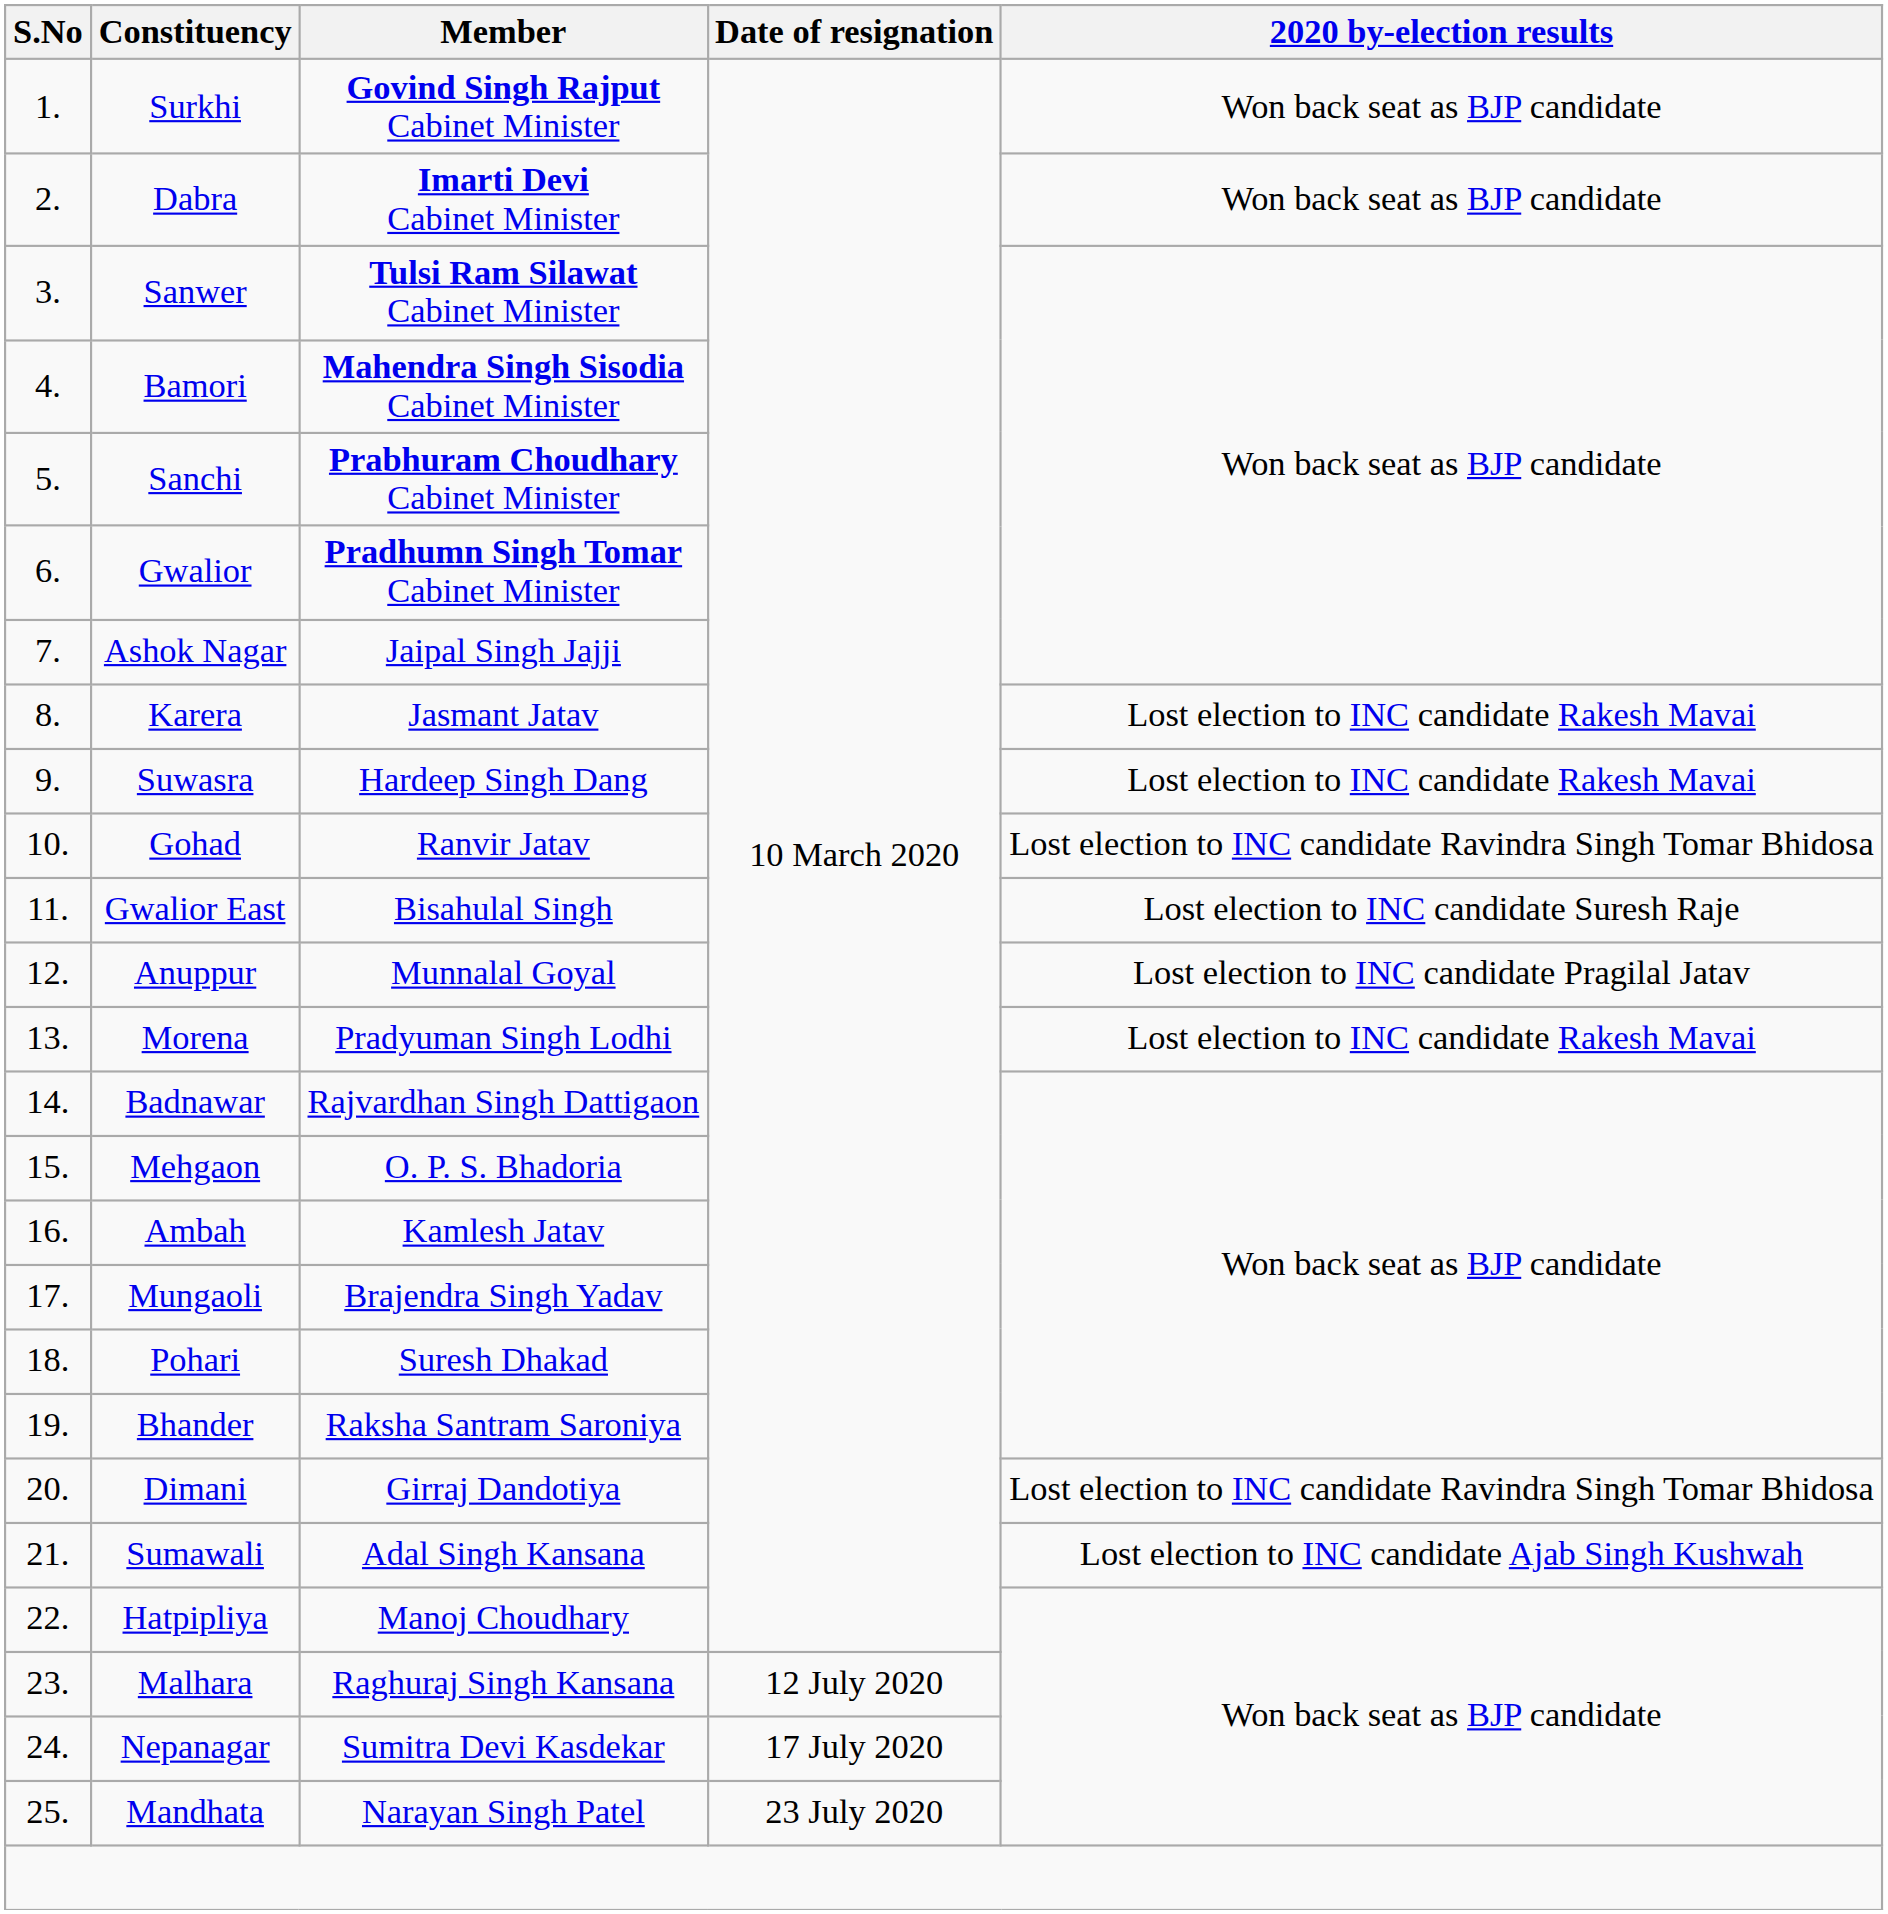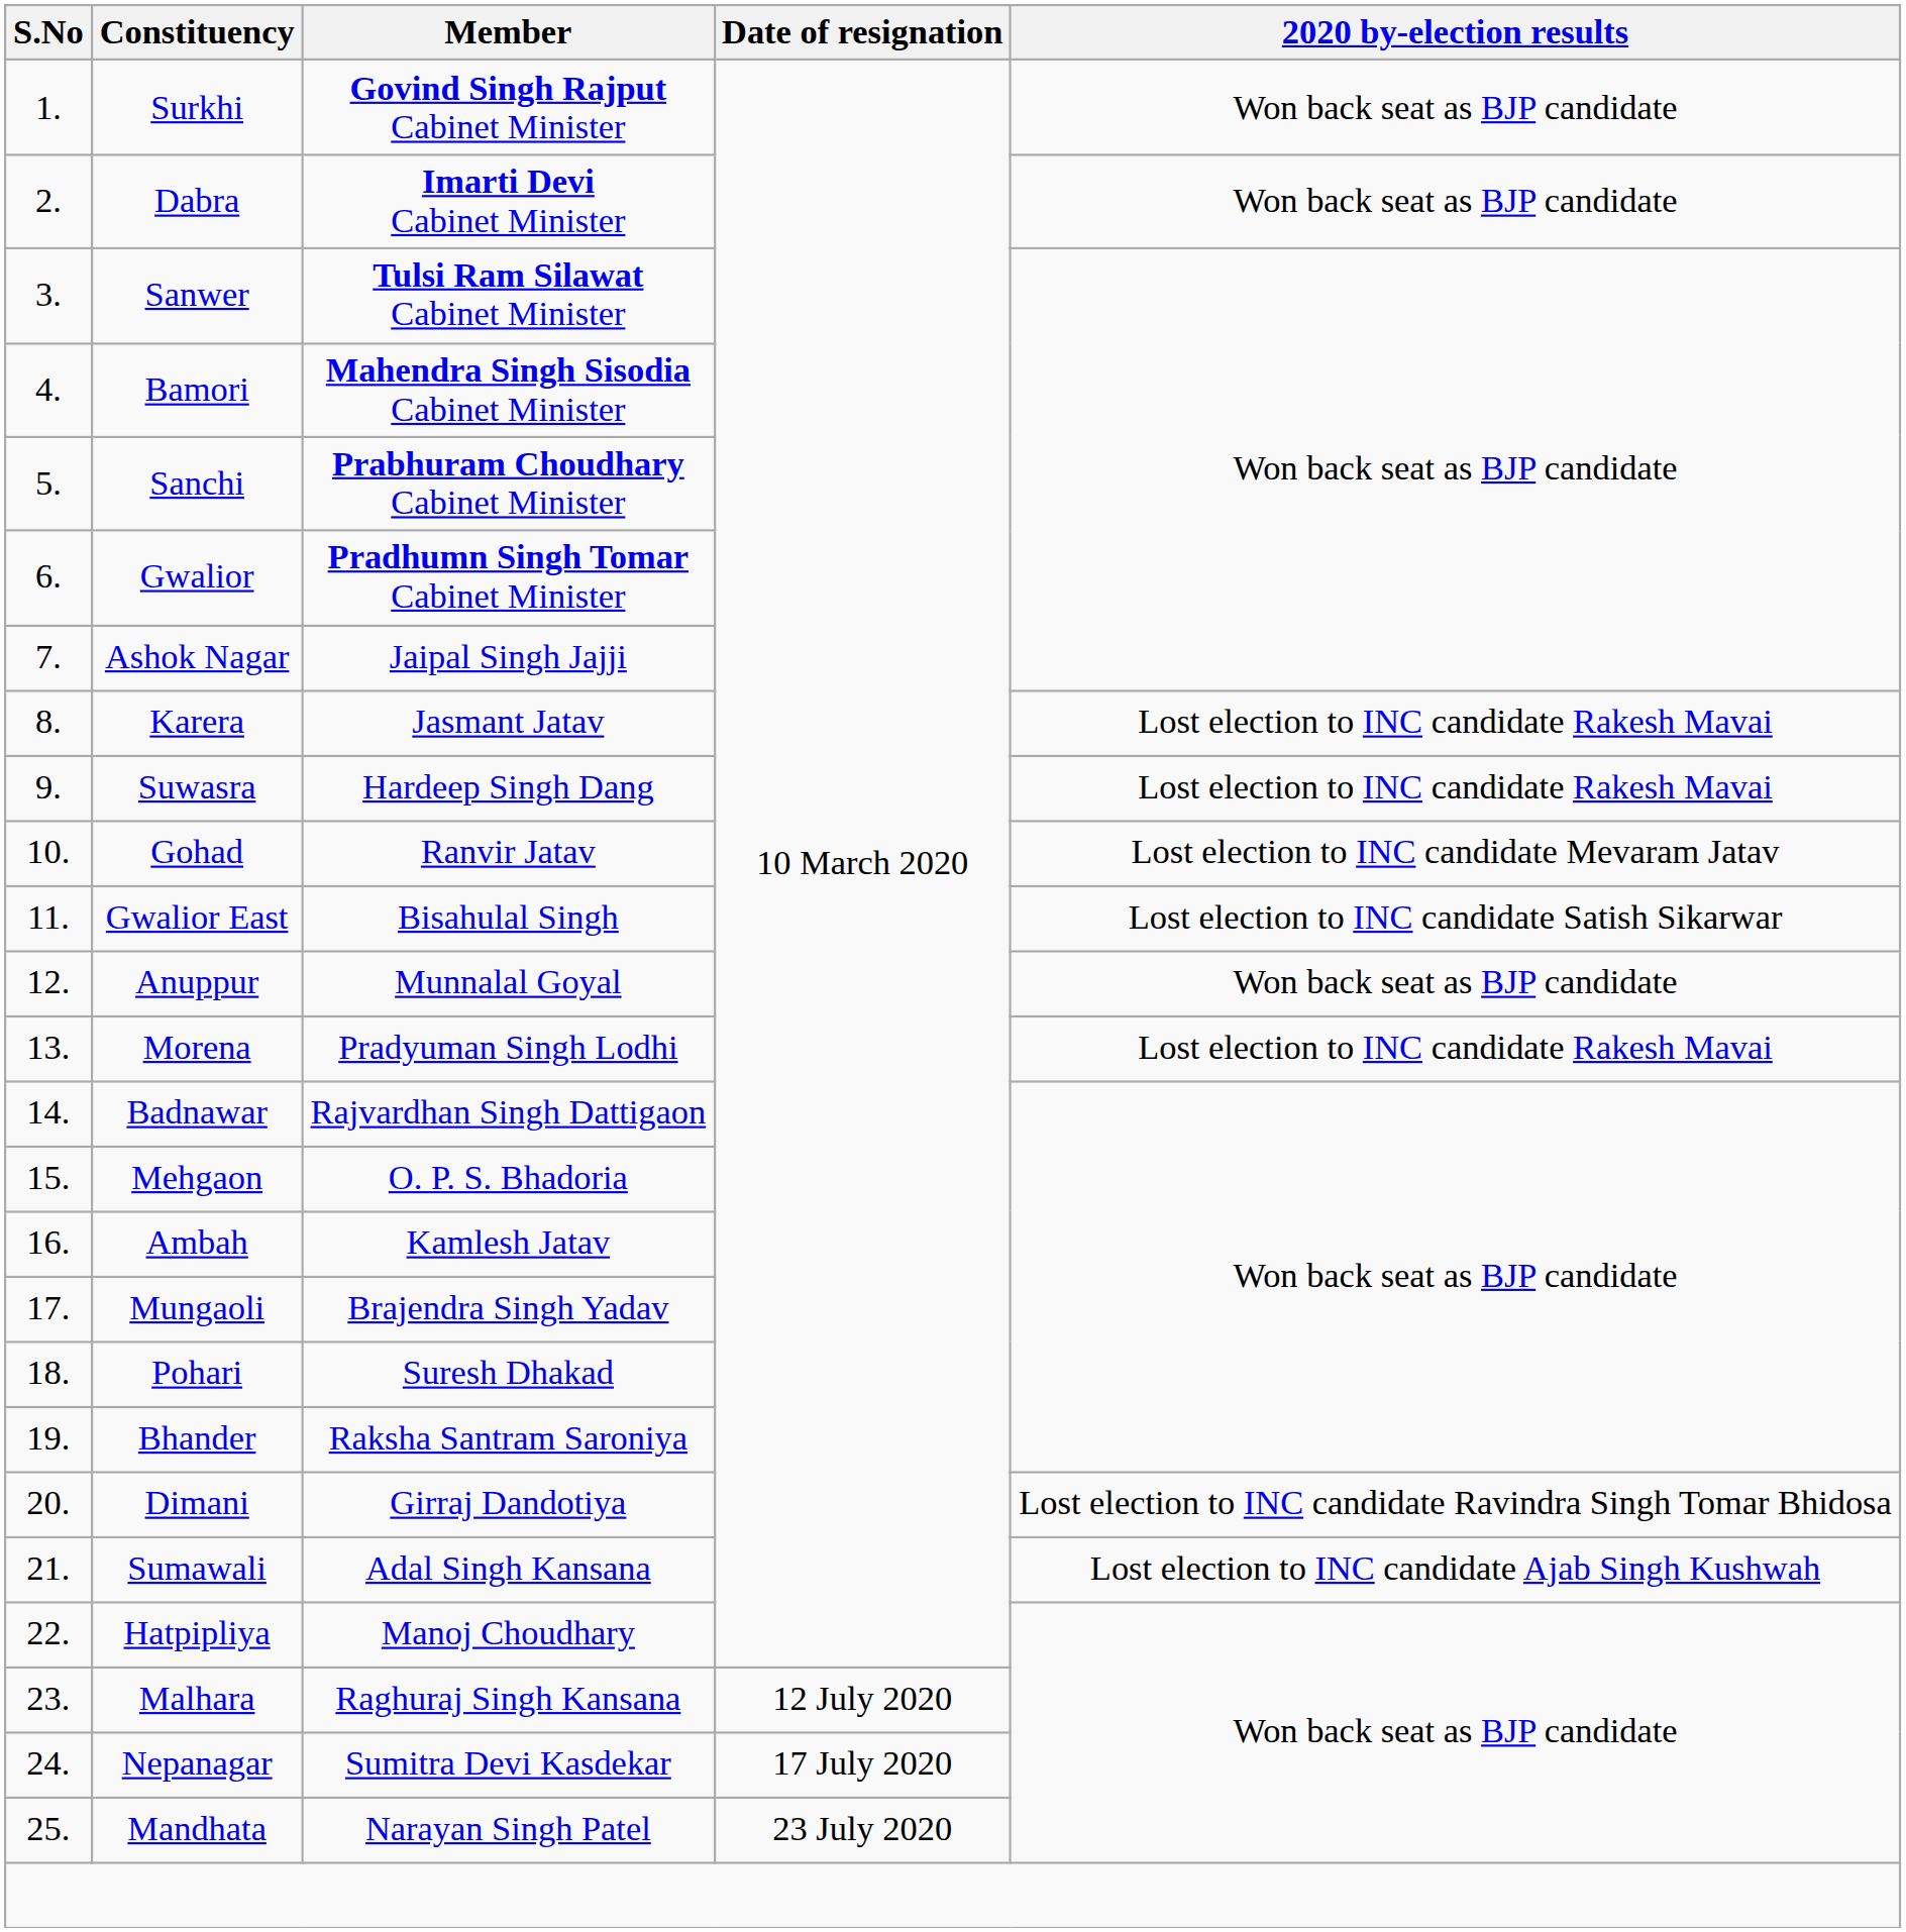 <table class="wikitable sortable">
 <tr>
 <th>S.No</th>
 <th>Constituency</th>
 <th>Member</th>
 <th>Date of resignation</th>
 <th><a href='#'>2020 by-election results</a></th>
 </tr>
 <tr style="text-align:center; height:30px;">
 <td>1.</td>
 <td><a href='#'>Surkhi</a></td>
 <td><strong><a href='#'>Govind Singh Rajput</a></strong><br><a href='#'>Cabinet Minister</a></td>
 <td rowspan="22">10 March 2020</td>
 <td>Won back seat as <a href='#'>BJP</a> candidate</td>
 </tr>
 <tr style="text-align:center; height:30px;">
 <td>2.</td>
 <td><a href='#'>Dabra</a></td>
 <td><strong><a href='#'>Imarti Devi</a></strong><br><a href='#'>Cabinet Minister</a></td>
 <td>Won back seat as <a href='#'>BJP</a> candidate</td>
 </tr>
 <tr style="text-align:center; height:30px;">
 <td>3.</td>
 <td><a href='#'>Sanwer</a></td>
 <td><strong><a href='#'>Tulsi Ram Silawat</a></strong><br><a href='#'>Cabinet Minister</a></td>
 <td rowspan="5">Won back seat as <a href='#'>BJP</a> candidate</td>
 </tr>
 <tr style="text-align:center; height:30px;">
 <td>4.</td>
 <td><a href='#'>Bamori</a></td>
 <td><strong><a href='#'>Mahendra Singh Sisodia</a></strong><br><a href='#'>Cabinet Minister</a></td>
 </tr>
 <tr style="text-align:center; height:30px;">
 <td>5.</td>
 <td><a href='#'>Sanchi</a></td>
 <td><strong><a href='#'>Prabhuram Choudhary</a></strong><br><a href='#'>Cabinet Minister</a></td>
 </tr>
 <tr style="text-align:center; height:30px;">
 <td>6.</td>
 <td><a href='#'>Gwalior</a></td>
 <td><strong><a href='#'>Pradhumn Singh Tomar</a></strong><br><a href='#'>Cabinet Minister</a></td>
 </tr>
 <tr style="text-align:center; height:30px;">
 <td>7.</td>
 <td><a href='#'>Ashok Nagar</a></td>
 <td><a href='#'>Jaipal Singh Jajji</a></td>
 </tr>
 <tr style="text-align:center; height:30px;">
 <td>8.</td>
 <td><a href='#'>Karera</a></td>
 <td><a href='#'>Jasmant Jatav</a></td>
 <td>Lost election to <a href='#'>INC</a> candidate <a href='#'>Rakesh Mavai</a></td>
 </tr>
 <tr style="text-align:center; height:30px;">
 <td>9.</td>
 <td><a href='#'>Suwasra</a></td>
 <td><a href='#'>Hardeep Singh Dang</a></td>
 <td>Lost election to <a href='#'>INC</a> candidate <a href='#'>Rakesh Mavai</a></td>
 </tr>
 <tr style="text-align:center; height:30px;">
 <td>10.</td>
 <td><a href='#'>Gohad</a></td>
 <td><a href='#'>Ranvir Jatav</a></td>
-<td>Lost election to <a href='#'>INC</a> candidate Ravindra Singh Tomar Bhidosa</td>
+<td>Lost election to <a href='#'>INC</a> candidate Mevaram Jatav</td>
 </tr>
 <tr style="text-align:center; height:30px;">
 <td>11.</td>
 <td><a href='#'>Gwalior East</a></td>
 <td><a href='#'>Bisahulal Singh</a></td>
-<td>Lost election to <a href='#'>INC</a> candidate Suresh Raje</td>
+<td>Lost election to <a href='#'>INC</a> candidate Satish Sikarwar</td>
 </tr>
 <tr style="text-align:center; height:30px;">
 <td>12.</td>
 <td><a href='#'>Anuppur</a></td>
 <td><a href='#'>Munnalal Goyal</a></td>
-<td>Lost election to <a href='#'>INC</a> candidate Pragilal Jatav</td>
+<td>Won back seat as <a href='#'>BJP</a> candidate</td>
 </tr>
 <tr style="text-align:center; height:30px;">
 <td>13.</td>
 <td><a href='#'>Morena</a></td>
 <td><a href='#'>Pradyuman Singh Lodhi</a></td>
 <td>Lost election to <a href='#'>INC</a> candidate <a href='#'>Rakesh Mavai</a></td>
 </tr>
 <tr style="text-align:center; height:30px;">
 <td>14.</td>
 <td><a href='#'>Badnawar</a></td>
 <td><a href='#'>Rajvardhan Singh Dattigaon</a></td>
 <td rowspan="6">Won back seat as <a href='#'>BJP</a> candidate</td>
 </tr>
 <tr style="text-align:center; height:30px;">
 <td>15.</td>
 <td><a href='#'>Mehgaon</a></td>
 <td><a href='#'>O. P. S. Bhadoria</a></td>
 </tr>
 <tr style="text-align:center; height:30px;">
 <td>16.</td>
 <td><a href='#'>Ambah</a></td>
 <td><a href='#'>Kamlesh Jatav</a></td>
 </tr>
 <tr style="text-align:center; height:30px;">
 <td>17.</td>
 <td><a href='#'>Mungaoli</a></td>
 <td><a href='#'>Brajendra Singh Yadav</a></td>
 </tr>
 <tr style="text-align:center; height:30px;">
 <td>18.</td>
 <td><a href='#'>Pohari</a></td>
 <td><a href='#'>Suresh Dhakad</a></td>
 </tr>
 <tr style="text-align:center; height:30px;">
 <td>19.</td>
 <td><a href='#'>Bhander</a></td>
 <td><a href='#'>Raksha Santram Saroniya</a></td>
 </tr>
 <tr style="text-align:center; height:30px;">
 <td>20.</td>
 <td><a href='#'>Dimani</a></td>
 <td><a href='#'>Girraj Dandotiya</a></td>
 <td>Lost election to <a href='#'>INC</a> candidate Ravindra Singh Tomar Bhidosa</td>
 </tr>
 <tr style="text-align:center; height:30px;">
 <td>21.</td>
 <td><a href='#'>Sumawali</a></td>
 <td><a href='#'>Adal Singh Kansana</a></td>
 <td>Lost election to <a href='#'>INC</a> candidate <a href='#'>Ajab Singh Kushwah</a></td>
 </tr>
 <tr style="text-align:center; height:30px;">
 <td>22.</td>
 <td><a href='#'>Hatpipliya</a></td>
 <td><a href='#'>Manoj Choudhary</a></td>
 <td rowspan="4">Won back seat as <a href='#'>BJP</a> candidate</td>
 </tr>
 <tr style="text-align:center; height:30px;">
 <td>23.</td>
 <td><a href='#'>Malhara</a></td>
 <td><a href='#'>Raghuraj Singh Kansana</a></td>
 <td>12 July 2020</td>
 </tr>
 <tr style="text-align:center; height:30px;">
 <td>24.</td>
 <td><a href='#'>Nepanagar</a></td>
 <td><a href='#'>Sumitra Devi Kasdekar</a></td>
 <td>17 July 2020</td>
 </tr>
 <tr style="text-align:center; height:30px;">
 <td>25.</td>
 <td><a href='#'>Mandhata</a></td>
 <td><a href='#'>Narayan Singh Patel</a></td>
 <td>23 July 2020</td>
 </tr>
 <tr style="text-align:center; height:30px;">
 </tr>
 </table>
